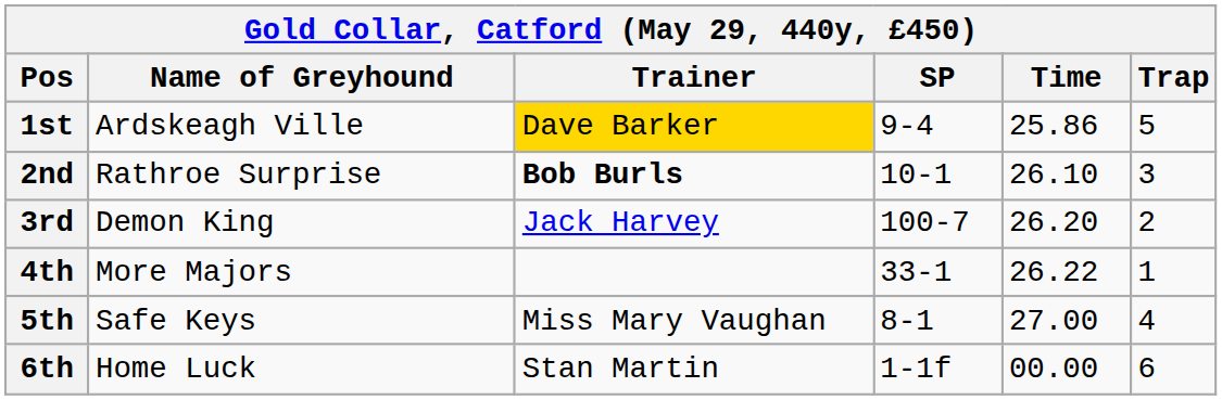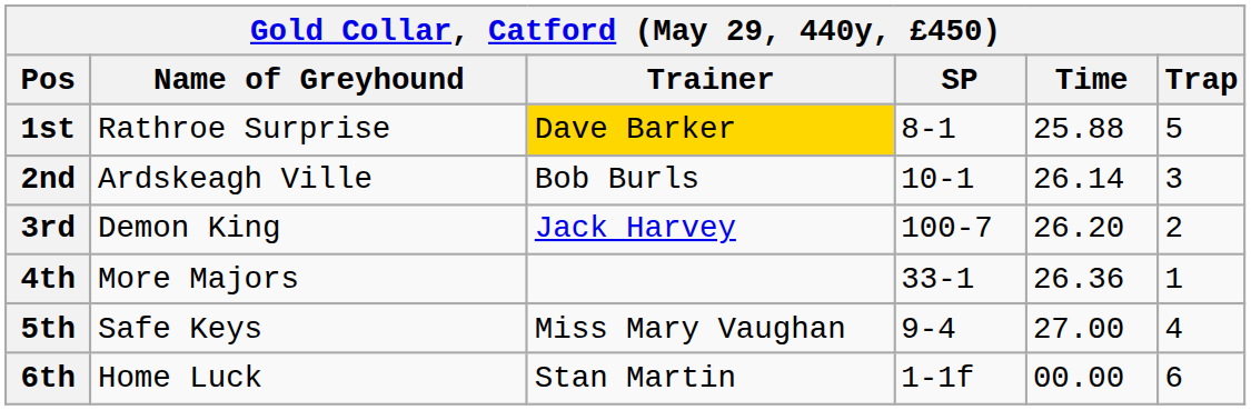 <table class="wikitable">
 <tr>
 <th colspan="6"><a href='#'>Gold Collar</a>, <a href='#'>Catford</a> (May 29, 440y, £450)</th>
 </tr>
 <tr>
 <th width=30>Pos</th>
 <th width=180>Name of Greyhound</th>
 <th width=150>Trainer</th>
 <th width=50>SP</th>
 <th width=50>Time</th>
 <th width=30>Trap</th>
 </tr>
 <tr>
 <th>1st</th>
-<td>Ardskeagh Ville</td>
+<td>Rathroe Surprise</td>
 <td style="background: gold;">Dave Barker</td>
-<td>9-4</td>
-<td>25.86</td>
+<td>8-1</td>
+<td>25.88</td>
 <td>5</td>
 </tr>
 <tr>
 <th>2nd</th>
-<td>Rathroe Surprise</td>
-<td><strong>Bob Burls</strong></td>
+<td>Ardskeagh Ville</td>
+<td>Bob Burls</td>
 <td>10-1</td>
-<td>26.10</td>
+<td>26.14</td>
 <td>3</td>
 </tr>
 <tr>
 <th>3rd</th>
 <td>Demon King</td>
 <td><a href='#'>Jack Harvey</a></td>
 <td>100-7</td>
 <td>26.20</td>
 <td>2</td>
 </tr>
 <tr>
 <th>4th</th>
 <td>More Majors</td>
 <td></td>
 <td>33-1</td>
-<td>26.22</td>
+<td>26.36</td>
 <td>1</td>
 </tr>
 <tr>
 <th>5th</th>
 <td>Safe Keys</td>
 <td>Miss Mary Vaughan</td>
-<td>8-1</td>
+<td>9-4</td>
 <td>27.00</td>
 <td>4</td>
 </tr>
 <tr>
 <th>6th</th>
 <td>Home Luck</td>
 <td>Stan Martin</td>
 <td>1-1f</td>
 <td>00.00</td>
 <td>6</td>
 </tr>
 </table>
